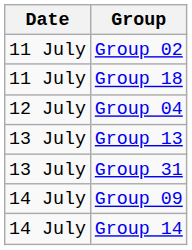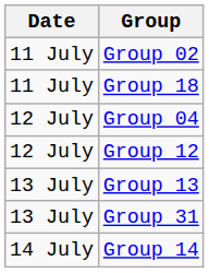 <table class="wikitable">
 <tr>
 <th>Date</th>
 <th>Group</th>
 </tr>
 <tr>
 <td style="text-align:right;">11 July</td>
 <td style="text-align:left;"><a href='#'>Group 02</a></td>
 </tr>
 <tr>
 <td style="text-align:right;">11 July</td>
 <td style="text-align:left;"><a href='#'>Group 18</a></td>
 </tr>
 <tr>
 <td style="text-align:right;">12 July</td>
 <td style="text-align:left;"><a href='#'>Group 04</a></td>
 </tr>
 <tr>
+<td style="text-align:right;">12 July</td>
+<td style="text-align:left;"><a href='#'>Group 12</a></td>
+</tr>
+<tr>
 <td style="text-align:right;">13 July</td>
 <td style="text-align:left;"><a href='#'>Group 13</a></td>
 </tr>
 <tr>
 <td style="text-align:right;">13 July</td>
 <td style="text-align:left;"><a href='#'>Group 31</a></td>
 </tr>
 <tr>
 <td style="text-align:right;">14 July</td>
-<td style="text-align:left;"><a href='#'>Group 09</a></td>
-</tr>
-<tr>
-<td style="text-align:right;">14 July</td>
 <td style="text-align:left;"><a href='#'>Group 14</a></td>
 </tr>
 </table>
